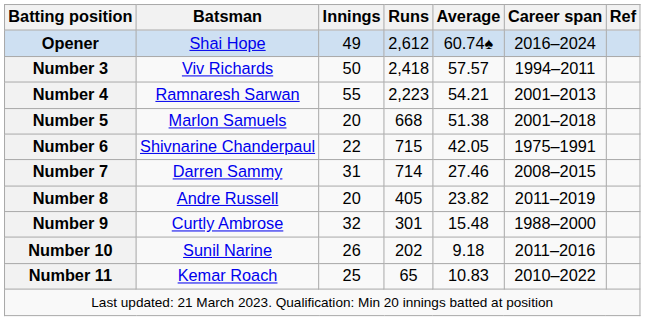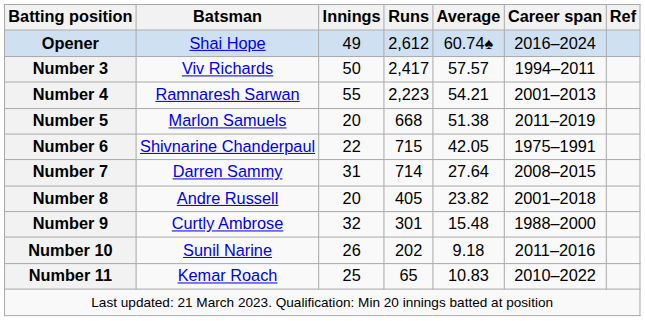 <table class="wikitable sortable" style="text-align:center;">
 <tr>
 <th scope="col">Batting position</th>
 <th scope="col">Batsman</th>
 <th scope="col">Innings</th>
 <th scope="col">Runs</th>
 <th scope="col">Average</th>
 <th scope="col">Career span</th>
 <th scope="col">Ref</th>
 </tr>
 <tr bgcolor=#cee0f2>
 <th scope="row" style="text-align:center; background:#cee0f2;">Opener</th>
 <td><a href='#'>Shai Hope</a></td>
 <td>49</td>
 <td>2,612</td>
 <td>60.74♠</td>
 <td>2016–2024</td>
 <td></td>
 </tr>
 <tr>
 <th scope="row">Number 3</th>
 <td><a href='#'>Viv Richards</a></td>
 <td>50</td>
-<td>2,418</td>
+<td>2,417</td>
 <td>57.57</td>
 <td>1994–2011</td>
 <td></td>
 </tr>
 <tr>
 <th scope="row">Number 4</th>
 <td><a href='#'>Ramnaresh Sarwan</a></td>
 <td>55</td>
 <td>2,223</td>
 <td>54.21</td>
 <td>2001–2013</td>
 <td></td>
 </tr>
 <tr>
 <th scope="row">Number 5</th>
 <td><a href='#'>Marlon Samuels</a></td>
 <td>20</td>
 <td>668</td>
 <td>51.38</td>
-<td>2001–2018</td>
+<td>2011–2019</td>
 <td></td>
 </tr>
 <tr>
 <th scope="row">Number 6</th>
 <td><a href='#'>Shivnarine Chanderpaul</a></td>
 <td>22</td>
 <td>715</td>
 <td>42.05</td>
 <td>1975–1991</td>
 <td></td>
 </tr>
 <tr>
 <th scope="row">Number 7</th>
 <td><a href='#'>Darren Sammy</a></td>
 <td>31</td>
 <td>714</td>
-<td>27.46</td>
+<td>27.64</td>
 <td>2008–2015</td>
 <td></td>
 </tr>
 <tr>
 <th scope="row">Number 8</th>
 <td><a href='#'>Andre Russell</a></td>
 <td>20</td>
 <td>405</td>
 <td>23.82</td>
-<td>2011–2019</td>
+<td>2001–2018</td>
 <td></td>
 </tr>
 <tr>
 <th scope="row">Number 9</th>
 <td><a href='#'>Curtly Ambrose</a></td>
 <td>32</td>
 <td>301</td>
 <td>15.48</td>
 <td>1988–2000</td>
 <td></td>
 </tr>
 <tr>
 <th scope="row">Number 10</th>
 <td><a href='#'>Sunil Narine</a></td>
 <td>26</td>
 <td>202</td>
 <td>9.18</td>
 <td>2011–2016</td>
 <td></td>
 </tr>
 <tr>
 <th scope="row">Number 11</th>
 <td><a href='#'>Kemar Roach</a></td>
 <td>25</td>
 <td>65</td>
 <td>10.83</td>
 <td>2010–2022</td>
 <td></td>
 </tr>
 <tr>
 <td colspan=7><small>Last updated: 21 March 2023. Qualification: Min 20 innings batted at position</small></td>
 </tr>
 </table>
